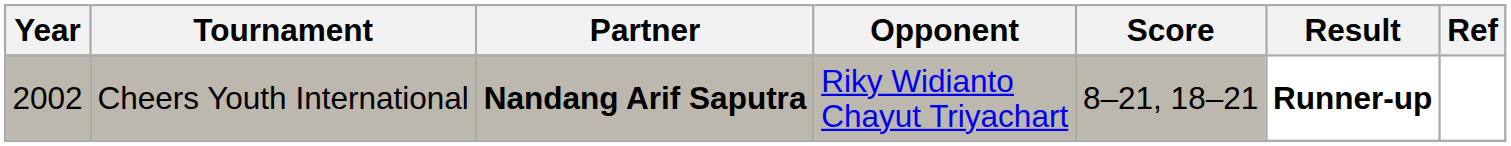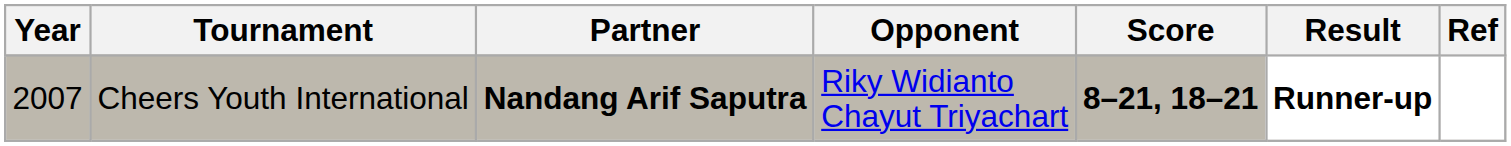 <table class="sortable wikitable" style="font-size: 90%">
 <tr>
 <th>Year</th>
 <th>Tournament</th>
 <th>Partner</th>
 <th>Opponent</th>
 <th>Score</th>
 <th>Result</th>
 <th>Ref</th>
 </tr>
 <tr style="background:#BDB8AD">
-<td align="center">2002</td>
+<td align="center">2007</td>
 <td align="left">Cheers Youth International</td>
 <td align="left"><strong> Nandang Arif Saputra</strong></td>
 <td align="left"> <a href='#'>Riky Widianto</a> <br>  <a href='#'>Chayut Triyachart</a></td>
-<td align="left">8–21, 18–21</td>
+<td align="left"><strong>8–21, 18–21</strong></td>
 <td style="text-align:left; background:white"> <strong>Runner-up</strong></td>
 <td style="text-align:center; background:white"></td>
 </tr>
 </table>
